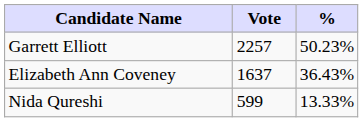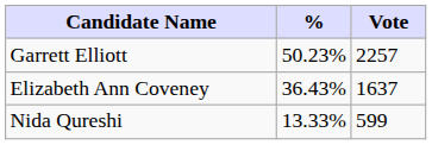 <table class="wikitable sortable">
 <tr>
 <th style="background:#ddf; width:200px;">Candidate Name</th>
+<th style="background:#ddf; width:30px;">%</th>
 <th style="background:#ddf; width:50px;">Vote</th>
-<th style="background:#ddf; width:30px;">%</th>
 </tr>
 <tr>
 <td>Garrett Elliott</td>
+<td>50.23%</td>
 <td>2257</td>
-<td>50.23%</td>
 </tr>
 <tr>
 <td>Elizabeth Ann Coveney</td>
+<td>36.43%</td>
 <td>1637</td>
-<td>36.43%</td>
 </tr>
 <tr>
 <td>Nida Qureshi</td>
+<td>13.33%</td>
 <td>599</td>
-<td>13.33%</td>
 </tr>
 </table>
